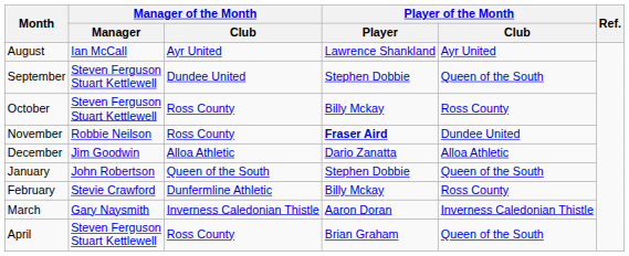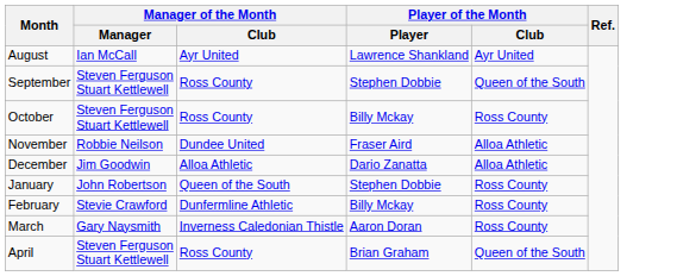 <table class="wikitable">
 <tr>
 <th rowspan="2">Month</th>
 <th colspan="2"><a href='#'>Manager of the Month</a></th>
 <th colspan="2"><a href='#'>Player of the Month</a></th>
 <th rowspan="2">Ref.</th>
 </tr>
 <tr>
 <th>Manager</th>
 <th>Club</th>
 <th>Player</th>
 <th>Club</th>
 </tr>
 <tr>
 <td>August</td>
 <td> <a href='#'>Ian McCall</a></td>
 <td><a href='#'>Ayr United</a></td>
 <td> <a href='#'>Lawrence Shankland</a></td>
 <td><a href='#'>Ayr United</a></td>
 <td rowspan="9"></td>
 </tr>
 <tr>
 <td>September</td>
 <td> <a href='#'>Steven Ferguson</a> <br> <a href='#'>Stuart Kettlewell</a></td>
-<td><a href='#'>Dundee United</a></td>
+<td><a href='#'>Ross County</a></td>
 <td> <a href='#'>Stephen Dobbie</a></td>
 <td><a href='#'>Queen of the South</a></td>
 </tr>
 <tr>
 <td>October</td>
 <td> <a href='#'>Steven Ferguson</a> <br> <a href='#'>Stuart Kettlewell</a></td>
 <td><a href='#'>Ross County</a></td>
 <td> <a href='#'>Billy Mckay</a></td>
 <td><a href='#'>Ross County</a></td>
 </tr>
 <tr>
 <td>November</td>
 <td> <a href='#'>Robbie Neilson</a></td>
-<td><a href='#'>Ross County</a></td>
-<td><strong> <a href='#'>Fraser Aird</a></strong></td>
 <td><a href='#'>Dundee United</a></td>
+<td> <a href='#'>Fraser Aird</a></td>
+<td><a href='#'>Alloa Athletic</a></td>
 </tr>
 <tr>
 <td>December</td>
 <td> <a href='#'>Jim Goodwin</a></td>
 <td><a href='#'>Alloa Athletic</a></td>
 <td> <a href='#'>Dario Zanatta</a></td>
 <td><a href='#'>Alloa Athletic</a></td>
 </tr>
 <tr>
 <td>January</td>
 <td> <a href='#'>John Robertson</a></td>
 <td><a href='#'>Queen of the South</a></td>
 <td> <a href='#'>Stephen Dobbie</a></td>
-<td><a href='#'>Queen of the South</a></td>
+<td><a href='#'>Ross County</a></td>
 </tr>
 <tr>
 <td>February</td>
 <td> <a href='#'>Stevie Crawford</a></td>
 <td><a href='#'>Dunfermline Athletic</a></td>
 <td> <a href='#'>Billy Mckay</a></td>
 <td><a href='#'>Ross County</a></td>
 </tr>
 <tr>
 <td>March</td>
 <td> <a href='#'>Gary Naysmith</a></td>
 <td><a href='#'>Inverness Caledonian Thistle</a></td>
 <td> <a href='#'>Aaron Doran</a></td>
-<td><a href='#'>Inverness Caledonian Thistle</a></td>
+<td><a href='#'>Ross County</a></td>
 </tr>
 <tr>
 <td>April</td>
 <td> <a href='#'>Steven Ferguson</a> <br> <a href='#'>Stuart Kettlewell</a></td>
 <td><a href='#'>Ross County</a></td>
 <td> <a href='#'>Brian Graham</a></td>
 <td><a href='#'>Queen of the South</a></td>
 </tr>
 </table>
